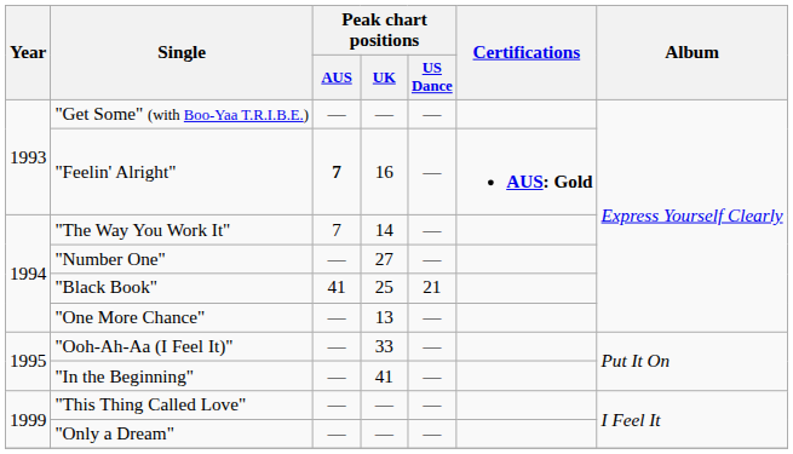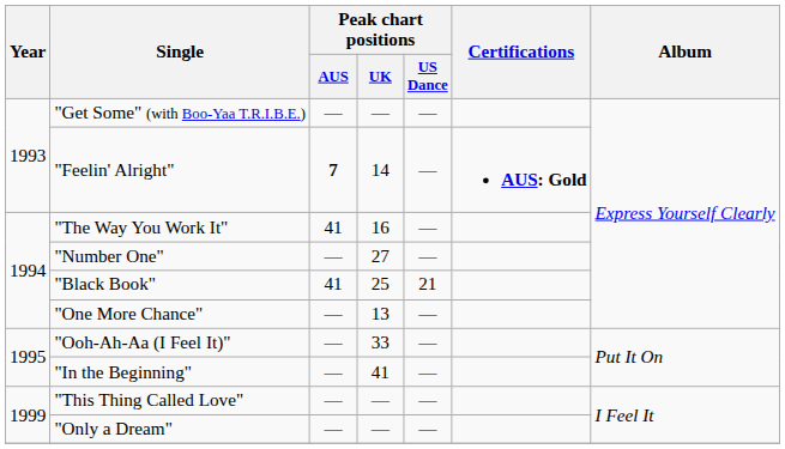 <table class="wikitable" style="text-align:center;">
 <tr>
 <th rowspan="2">Year</th>
 <th rowspan="2">Single</th>
 <th colspan="3">Peak chart positions</th>
 <th rowspan="2"><a href='#'>Certifications</a></th>
 <th rowspan="2">Album</th>
 </tr>
 <tr style="font-size:smaller;">
 <th width="35"><a href='#'>AUS</a><br></th>
 <th width="35"><a href='#'>UK</a><br></th>
 <th width="35"><a href='#'>US Dance</a><br></th>
 </tr>
 <tr>
 <td rowspan="2">1993</td>
 <td align="left">"Get Some" <small>(with <a href='#'>Boo-Yaa T.R.I.B.E.</a>)</small></td>
 <td>—</td>
 <td>—</td>
 <td>—</td>
 <td align="left"></td>
 <td rowspan="6" align="left"><em><a href='#'>Express Yourself Clearly</a></em></td>
 </tr>
 <tr>
 <td align="left">"Feelin' Alright"</td>
 <td><strong>7</strong></td>
-<td>16</td>
+<td>14</td>
 <td>—</td>
 <td><strong><br><ul><li><a href='#'>AUS</a>: Gold</li></ul></strong></td>
 </tr>
 <tr>
 <td rowspan="4">1994</td>
 <td align="left">"The Way You Work It"</td>
-<td>7</td>
-<td>14</td>
+<td>41</td>
+<td>16</td>
 <td>—</td>
 <td></td>
 </tr>
 <tr>
 <td align="left">"Number One"</td>
 <td>—</td>
 <td>27</td>
 <td>—</td>
 <td></td>
 </tr>
 <tr>
 <td align="left">"Black Book"</td>
 <td>41</td>
 <td>25</td>
 <td>21</td>
 <td></td>
 </tr>
 <tr>
 <td align="left">"One More Chance"</td>
 <td>—</td>
 <td>13</td>
 <td>—</td>
 <td></td>
 </tr>
 <tr>
 <td rowspan="2">1995</td>
 <td align="left">"Ooh-Ah-Aa (I Feel It)"</td>
 <td>—</td>
 <td>33</td>
 <td>—</td>
 <td></td>
 <td rowspan="2" align="left"><em>Put It On</em></td>
 </tr>
 <tr>
 <td align="left">"In the Beginning"</td>
 <td>—</td>
 <td>41</td>
 <td>—</td>
 <td></td>
 </tr>
 <tr>
 <td rowspan="2">1999</td>
 <td align="left">"This Thing Called Love"</td>
 <td>—</td>
 <td>—</td>
 <td>—</td>
 <td></td>
 <td rowspan="2" align="left"><em>I Feel It</em></td>
 </tr>
 <tr>
 <td align="left">"Only a Dream"</td>
 <td>—</td>
 <td>—</td>
 <td>—</td>
 <td></td>
 </tr>
 <tr>
 </tr>
 </table>
